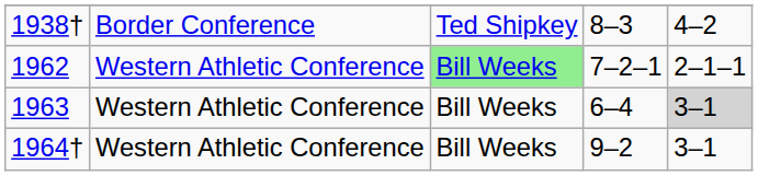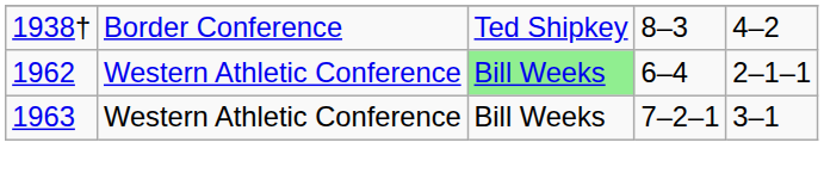 <table class="wikitable">
 <tr>
 </tr>
 <tr>
 <td><a href='#'>1938</a>†</td>
 <td><a href='#'>Border Conference</a></td>
 <td><a href='#'>Ted Shipkey</a></td>
 <td>8–3</td>
 <td>4–2</td>
 </tr>
 <tr>
 <td><a href='#'>1962</a></td>
 <td><a href='#'>Western Athletic Conference</a></td>
 <td style="background: lightgreen;"><a href='#'>Bill Weeks</a></td>
-<td>7–2–1</td>
+<td>6–4</td>
 <td>2–1–1</td>
 </tr>
 <tr>
 <td><a href='#'>1963</a></td>
 <td>Western Athletic Conference</td>
 <td>Bill Weeks</td>
-<td>6–4</td>
-<td style="background: lightgrey;">3–1</td>
-</tr>
-<tr>
-<td><a href='#'>1964</a>†</td>
-<td>Western Athletic Conference</td>
-<td>Bill Weeks</td>
-<td>9–2</td>
+<td>7–2–1</td>
 <td>3–1</td>
 </tr>
 </table>
